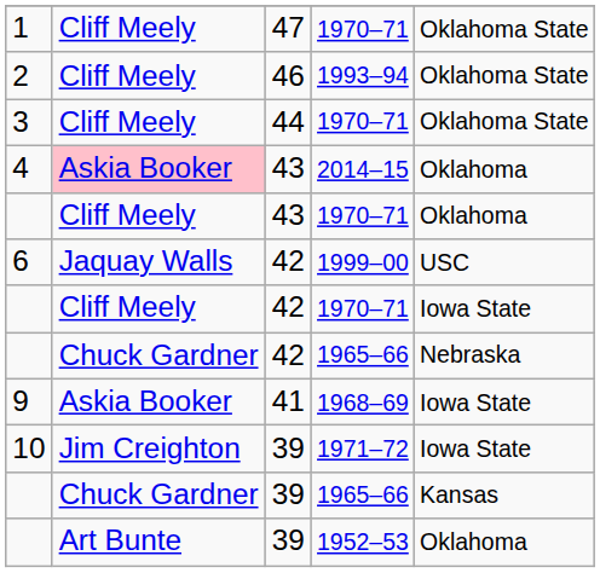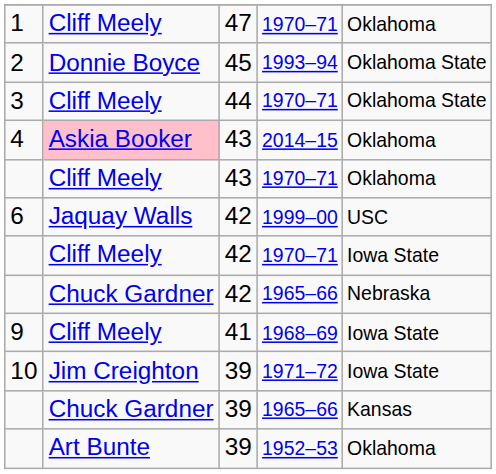 <table class="wikitable">
 <tr>
 </tr>
 <tr>
 <td>1</td>
 <td><a href='#'>Cliff Meely</a></td>
 <td>47</td>
 <td style="font-size:80%;"><a href='#'>1970–71</a></td>
-<td style="font-size:80%;">Oklahoma State</td>
+<td style="font-size:80%;">Oklahoma</td>
 </tr>
 <tr>
 <td>2</td>
-<td><a href='#'>Cliff Meely</a></td>
-<td>46</td>
+<td><a href='#'>Donnie Boyce</a></td>
+<td>45</td>
 <td style="font-size:80%;"><a href='#'>1993–94</a></td>
 <td style="font-size:80%;">Oklahoma State</td>
 </tr>
 <tr>
 <td>3</td>
 <td><a href='#'>Cliff Meely</a></td>
 <td>44</td>
 <td style="font-size:80%;"><a href='#'>1970–71</a></td>
 <td style="font-size:80%;">Oklahoma State</td>
 </tr>
 <tr>
 <td>4</td>
 <td style="background: pink;"><a href='#'>Askia Booker</a></td>
 <td>43</td>
 <td style="font-size:80%;"><a href='#'>2014–15</a></td>
 <td style="font-size:80%;">Oklahoma</td>
 </tr>
 <tr>
 <td></td>
 <td><a href='#'>Cliff Meely</a></td>
 <td>43</td>
 <td style="font-size:80%;"><a href='#'>1970–71</a></td>
 <td style="font-size:80%;">Oklahoma</td>
 </tr>
 <tr>
 <td>6</td>
 <td><a href='#'>Jaquay Walls</a></td>
 <td>42</td>
 <td style="font-size:80%;"><a href='#'>1999–00</a></td>
 <td style="font-size:80%;">USC</td>
 </tr>
 <tr>
 <td></td>
 <td><a href='#'>Cliff Meely</a></td>
 <td>42</td>
 <td style="font-size:80%;"><a href='#'>1970–71</a></td>
 <td style="font-size:80%;">Iowa State</td>
 </tr>
 <tr>
 <td></td>
 <td><a href='#'>Chuck Gardner</a></td>
 <td>42</td>
 <td style="font-size:80%;"><a href='#'>1965–66</a></td>
 <td style="font-size:80%;">Nebraska</td>
 </tr>
 <tr>
 <td>9</td>
-<td><a href='#'>Askia Booker</a></td>
+<td><a href='#'>Cliff Meely</a></td>
 <td>41</td>
 <td style="font-size:80%;"><a href='#'>1968–69</a></td>
 <td style="font-size:80%;">Iowa State</td>
 </tr>
 <tr>
 <td>10</td>
 <td><a href='#'>Jim Creighton</a></td>
 <td>39</td>
 <td style="font-size:80%;"><a href='#'>1971–72</a></td>
 <td style="font-size:80%;">Iowa State</td>
 </tr>
 <tr>
 <td></td>
 <td><a href='#'>Chuck Gardner</a></td>
 <td>39</td>
 <td style="font-size:80%;"><a href='#'>1965–66</a></td>
 <td style="font-size:80%;">Kansas</td>
 </tr>
 <tr>
 <td></td>
 <td><a href='#'>Art Bunte</a></td>
 <td>39</td>
 <td style="font-size:80%;"><a href='#'>1952–53</a></td>
 <td style="font-size:80%;">Oklahoma</td>
 </tr>
 </table>
